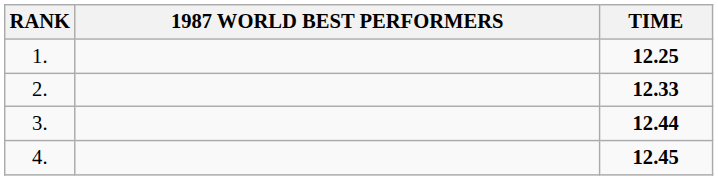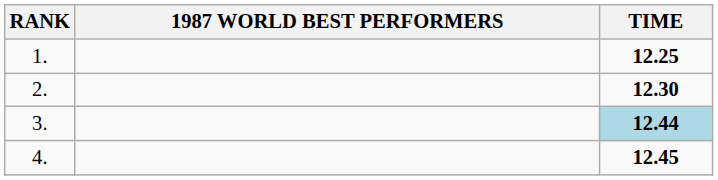 <table class="wikitable" style="border-collapse: collapse; font-size: 90%;">
 <tr>
 <th>RANK</th>
 <th align="center" style="width: 25em">1987 WORLD BEST PERFORMERS</th>
 <th align="center" style="width: 5em">TIME</th>
 </tr>
 <tr>
 <td align="center">1.</td>
 <td></td>
 <td align="center"><strong>12.25</strong></td>
 </tr>
 <tr>
 <td align="center">2.</td>
 <td></td>
-<td align="center"><strong>12.33</strong></td>
+<td align="center"><strong>12.30</strong></td>
 </tr>
 <tr>
 <td align="center">3.</td>
 <td></td>
-<td align="center"><strong>12.44</strong></td>
+<td align="center" style="background: lightblue;"><strong>12.44</strong></td>
 </tr>
 <tr>
 <td align="center">4.</td>
 <td></td>
 <td align="center"><strong>12.45</strong></td>
 </tr>
 </table>
